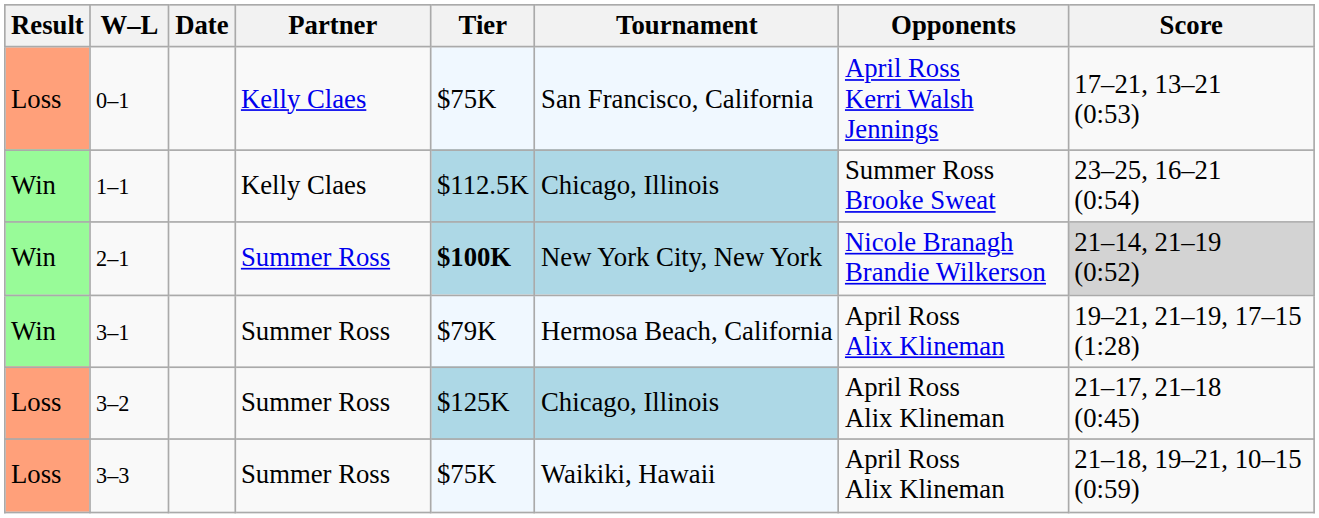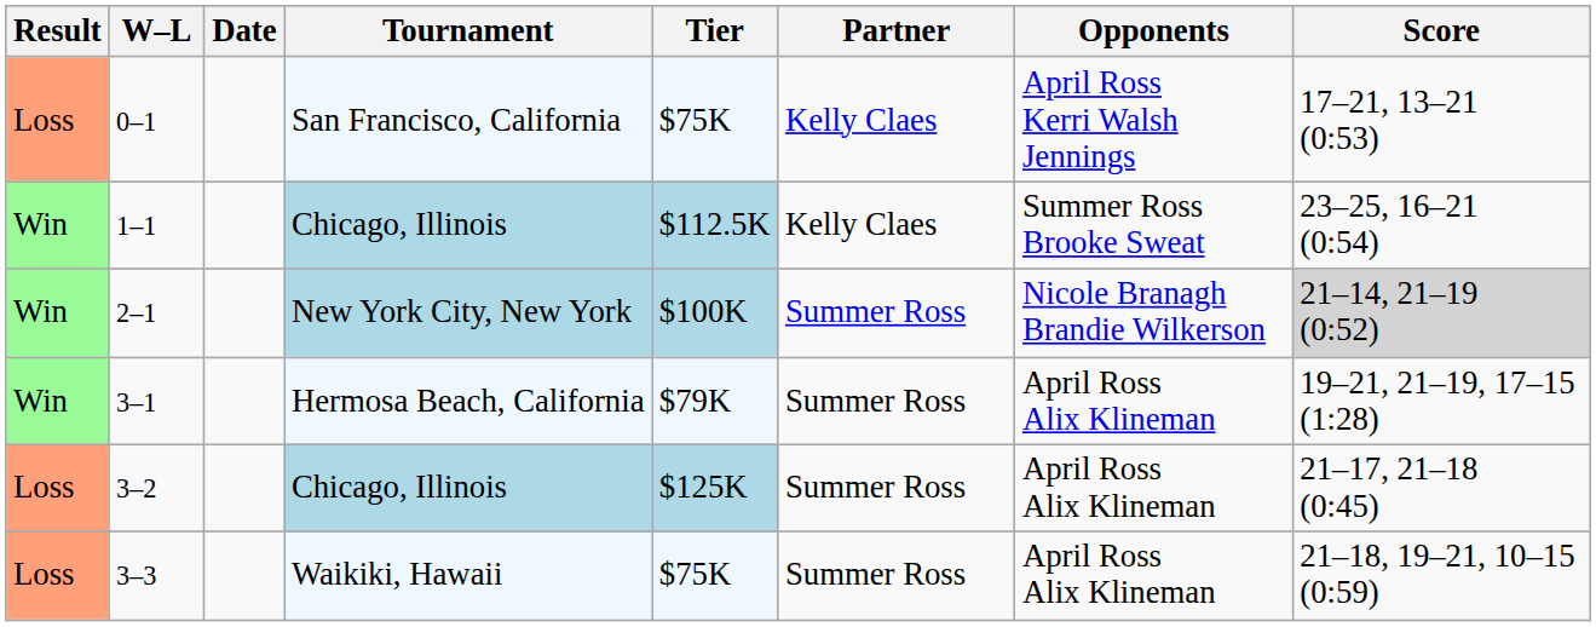 <table class="sortable wikitable">
 <tr>
 <th>Result</th>
 <th width=40, class="unsortable">W–L</th>
 <th>Date</th>
+<th>Tournament</th>
+<th>Tier</th>
 <th width=110>Partner</th>
-<th>Tier</th>
-<th>Tournament</th>
 <th width=130>Opponents</th>
 <th width=140, class="unsortable">Score</th>
 </tr>
 <tr>
 <td bgcolor="FFA07A">Loss</td>
 <td><small>0–1</small></td>
 <td></td>
+<td bgcolor=f0f8ff>San Francisco, California</td>
+<td bgcolor=f0f8ff>$75K</td>
 <td><a href='#'>Kelly Claes</a></td>
-<td bgcolor=f0f8ff>$75K</td>
-<td bgcolor=f0f8ff>San Francisco, California</td>
 <td><a href='#'>April Ross</a><br><a href='#'>Kerri Walsh Jennings</a></td>
 <td>17–21, 13–21<br>(0:53)</td>
 </tr>
 <tr>
 <td bgcolor="98FB98">Win</td>
 <td><small>1–1</small></td>
 <td></td>
+<td bgcolor=lightblue>Chicago, Illinois</td>
+<td bgcolor=lightblue>$112.5K</td>
 <td>Kelly Claes</td>
-<td bgcolor=lightblue>$112.5K</td>
-<td bgcolor=lightblue>Chicago, Illinois</td>
 <td>Summer Ross<br><a href='#'>Brooke Sweat</a></td>
 <td>23–25, 16–21<br>(0:54)</td>
 </tr>
 <tr>
 <td bgcolor="98FB98">Win</td>
 <td><small>2–1</small></td>
 <td></td>
+<td bgcolor=lightblue>New York City, New York</td>
+<td bgcolor=lightblue>$100K</td>
 <td><a href='#'>Summer Ross</a></td>
-<td bgcolor=lightblue><strong>$100K</strong></td>
-<td bgcolor=lightblue>New York City, New York</td>
 <td><a href='#'>Nicole Branagh</a><br><a href='#'>Brandie Wilkerson</a></td>
 <td style="background: lightgrey;">21–14, 21–19<br>(0:52)</td>
 </tr>
 <tr>
 <td bgcolor="98FB98">Win</td>
 <td><small>3–1</small></td>
 <td></td>
+<td bgcolor=#f0f8ff>Hermosa Beach, California</td>
+<td bgcolor=#f0f8ff>$79K</td>
 <td>Summer Ross</td>
-<td bgcolor=#f0f8ff>$79K</td>
-<td bgcolor=#f0f8ff>Hermosa Beach, California</td>
 <td>April Ross<br><a href='#'>Alix Klineman</a></td>
 <td>19–21, 21–19, 17–15<br>(1:28)</td>
 </tr>
 <tr>
 <td bgcolor="FFA07A">Loss</td>
 <td><small>3–2</small></td>
 <td></td>
+<td bgcolor=lightblue>Chicago, Illinois</td>
+<td bgcolor=lightblue>$125K</td>
 <td>Summer Ross</td>
-<td bgcolor=lightblue>$125K</td>
-<td bgcolor=lightblue>Chicago, Illinois</td>
 <td>April Ross<br>Alix Klineman</td>
 <td>21–17, 21–18<br>(0:45)</td>
 </tr>
 <tr>
 <td bgcolor="FFA07A">Loss</td>
 <td><small>3–3</small></td>
 <td></td>
+<td bgcolor=f0f8ff>Waikiki, Hawaii</td>
+<td bgcolor=f0f8ff>$75K</td>
 <td>Summer Ross</td>
-<td bgcolor=f0f8ff>$75K</td>
-<td bgcolor=f0f8ff>Waikiki, Hawaii</td>
 <td>April Ross<br>Alix Klineman</td>
 <td>21–18, 19–21, 10–15<br>(0:59)</td>
 </tr>
 </table>
